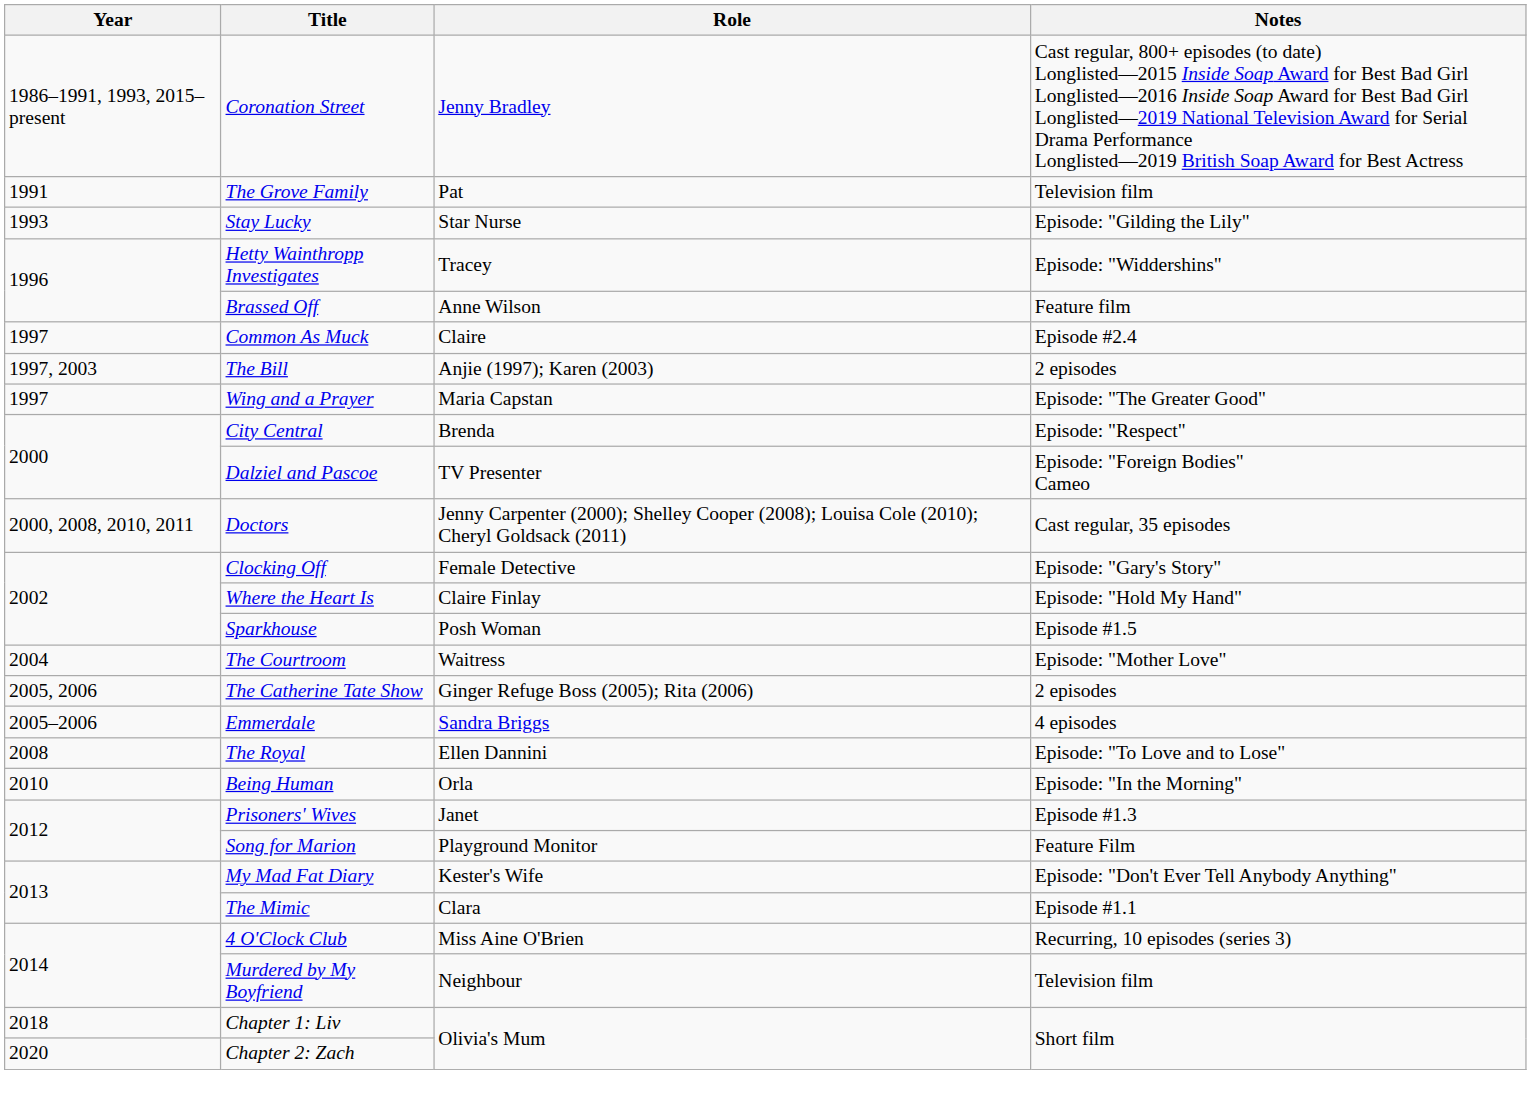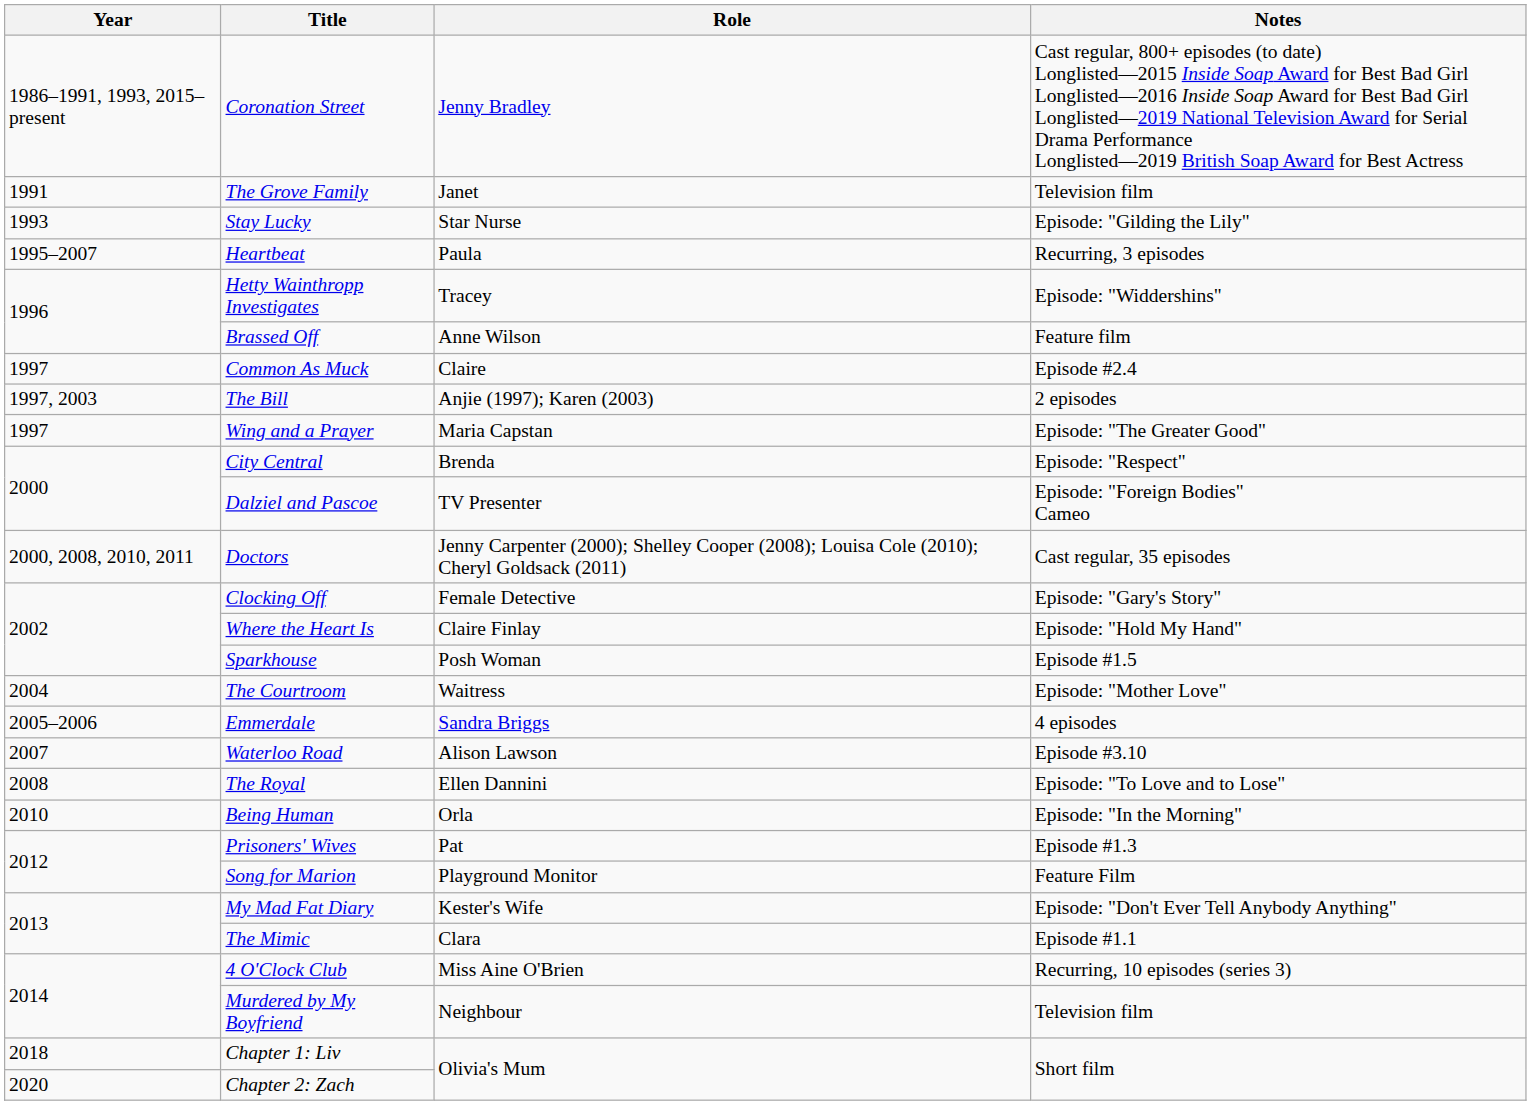 <table class="wikitable sortable">
 <tr>
 <th>Year</th>
 <th>Title</th>
 <th>Role</th>
 <th>Notes</th>
 </tr>
 <tr>
 <td>1986–1991, 1993, 2015–present</td>
 <td><em><a href='#'>Coronation Street</a></em></td>
 <td><a href='#'>Jenny Bradley</a></td>
 <td>Cast regular, 800+ episodes (to date) <br> Longlisted—2015 <a href='#'><em>Inside Soap</em> Award</a> for Best Bad Girl<br>Longlisted—2016 <em>Inside Soap</em> Award for Best Bad Girl<br>Longlisted—<a href='#'>2019 National Television Award</a> for Serial Drama Performance<br>Longlisted—2019 <a href='#'>British Soap Award</a> for Best Actress</td>
 </tr>
 <tr>
 <td>1991</td>
 <td><em><a href='#'>The Grove Family</a></em></td>
-<td>Pat</td>
+<td>Janet</td>
 <td>Television film</td>
 </tr>
 <tr>
 <td>1993</td>
 <td><em><a href='#'>Stay Lucky</a></em></td>
 <td>Star Nurse</td>
 <td>Episode: "Gilding the Lily"</td>
+</tr>
+<tr>
+<td>1995–2007</td>
+<td><em><a href='#'>Heartbeat</a></em></td>
+<td>Paula</td>
+<td>Recurring, 3 episodes</td>
 </tr>
 <tr>
 <td rowspan="2">1996</td>
 <td><em><a href='#'>Hetty Wainthropp Investigates</a></em></td>
 <td>Tracey</td>
 <td>Episode: "Widdershins"</td>
 </tr>
 <tr>
 <td><em><a href='#'>Brassed Off</a></em></td>
 <td>Anne Wilson</td>
 <td>Feature film</td>
 </tr>
 <tr>
 <td>1997</td>
 <td><em><a href='#'>Common As Muck</a></em></td>
 <td>Claire</td>
 <td>Episode #2.4</td>
 </tr>
 <tr>
 <td>1997, 2003</td>
 <td><em><a href='#'>The Bill</a></em></td>
 <td>Anjie (1997); Karen (2003)</td>
 <td>2 episodes</td>
 </tr>
 <tr>
 <td>1997</td>
 <td><em><a href='#'>Wing and a Prayer</a></em></td>
 <td>Maria Capstan</td>
 <td>Episode: "The Greater Good"</td>
 </tr>
 <tr>
 <td rowspan="2">2000</td>
 <td><em><a href='#'>City Central</a></em></td>
 <td>Brenda</td>
 <td>Episode: "Respect"</td>
 </tr>
 <tr>
 <td><em><a href='#'>Dalziel and Pascoe</a></em></td>
 <td>TV Presenter</td>
 <td>Episode: "Foreign Bodies" <br> Cameo</td>
 </tr>
 <tr>
 <td>2000, 2008, 2010, 2011</td>
 <td><em><a href='#'>Doctors</a></em></td>
 <td>Jenny Carpenter (2000); Shelley Cooper (2008); Louisa Cole (2010); Cheryl Goldsack (2011)</td>
 <td>Cast regular, 35 episodes</td>
 </tr>
 <tr>
 <td rowspan="3">2002</td>
 <td><em><a href='#'>Clocking Off</a></em></td>
 <td>Female Detective</td>
 <td>Episode: "Gary's Story"</td>
 </tr>
 <tr>
 <td><em><a href='#'>Where the Heart Is</a></em></td>
 <td>Claire Finlay</td>
 <td>Episode: "Hold My Hand"</td>
 </tr>
 <tr>
 <td><em><a href='#'>Sparkhouse</a></em></td>
 <td>Posh Woman</td>
 <td>Episode #1.5</td>
 </tr>
 <tr>
 <td>2004</td>
 <td><em><a href='#'>The Courtroom</a></em></td>
 <td>Waitress</td>
 <td>Episode: "Mother Love"</td>
 </tr>
 <tr>
-<td>2005, 2006</td>
-<td><em><a href='#'>The Catherine Tate Show</a></em></td>
-<td>Ginger Refuge Boss (2005); Rita (2006)</td>
-<td>2 episodes</td>
-</tr>
-<tr>
 <td>2005–2006</td>
 <td><em><a href='#'>Emmerdale</a></em></td>
 <td><a href='#'>Sandra Briggs</a></td>
 <td>4 episodes</td>
+</tr>
+<tr>
+<td>2007</td>
+<td><em><a href='#'>Waterloo Road</a></em></td>
+<td>Alison Lawson</td>
+<td>Episode #3.10</td>
 </tr>
 <tr>
 <td>2008</td>
 <td><em><a href='#'>The Royal</a></em></td>
 <td>Ellen Dannini</td>
 <td>Episode: "To Love and to Lose"</td>
 </tr>
 <tr>
 <td>2010</td>
 <td><em><a href='#'>Being Human</a></em></td>
 <td>Orla</td>
 <td>Episode: "In the Morning"</td>
 </tr>
 <tr>
 <td rowspan="2">2012</td>
 <td><em><a href='#'>Prisoners' Wives</a></em></td>
-<td>Janet</td>
+<td>Pat</td>
 <td>Episode #1.3</td>
 </tr>
 <tr>
 <td><em><a href='#'>Song for Marion</a></em></td>
 <td>Playground Monitor</td>
 <td>Feature Film</td>
 </tr>
 <tr>
 <td rowspan="2">2013</td>
 <td><em><a href='#'>My Mad Fat Diary</a></em></td>
 <td>Kester's Wife</td>
 <td>Episode: "Don't Ever Tell Anybody Anything"</td>
 </tr>
 <tr>
 <td><em><a href='#'>The Mimic</a></em></td>
 <td>Clara</td>
 <td>Episode #1.1</td>
 </tr>
 <tr>
 <td rowspan="2">2014</td>
 <td><em><a href='#'>4 O'Clock Club</a></em></td>
 <td>Miss Aine O'Brien</td>
 <td>Recurring, 10 episodes (series 3)</td>
 </tr>
 <tr>
 <td><em><a href='#'>Murdered by My Boyfriend</a></em></td>
 <td>Neighbour</td>
 <td>Television film</td>
 </tr>
 <tr>
 <td>2018</td>
 <td><em>Chapter 1: Liv</em></td>
 <td rowspan="2">Olivia's Mum</td>
 <td rowspan="2">Short film</td>
 </tr>
 <tr>
 <td>2020</td>
 <td><em>Chapter 2: Zach</em></td>
 </tr>
 </table>
